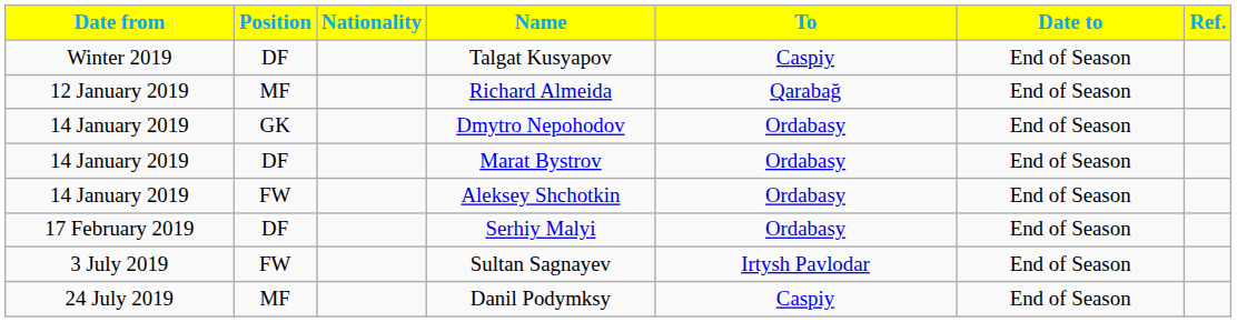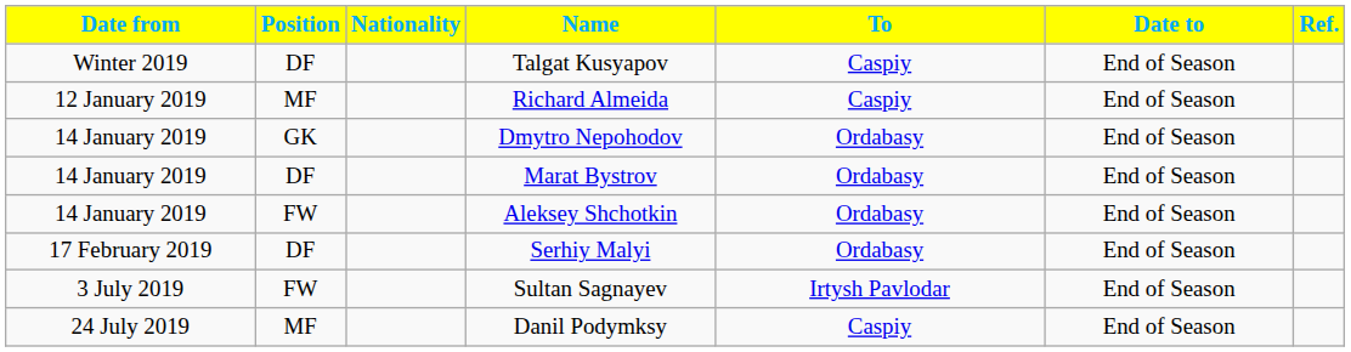 <table class="wikitable" style="text-align:center; font-size:90%; ">
 <tr>
 <th style="background:#ffff00; color:#00AAFF; width:150px;">Date from</th>
 <th style="background:#ffff00; color:#00AAFF; width:50px;">Position</th>
 <th style="background:#ffff00; color:#00AAFF; width:50px;">Nationality</th>
 <th style="background:#ffff00; color:#00AAFF; width:150px;">Name</th>
 <th style="background:#ffff00; color:#00AAFF; width:200px;">To</th>
 <th style="background:#ffff00; color:#00AAFF; width:150px;">Date to</th>
 <th style="background:#ffff00; color:#00AAFF; width:25px;">Ref.</th>
 </tr>
 <tr>
 <td>Winter 2019</td>
 <td>DF</td>
 <td></td>
 <td>Talgat Kusyapov</td>
 <td><a href='#'>Caspiy</a></td>
 <td>End of Season</td>
 <td></td>
 </tr>
 <tr>
 <td>12 January 2019</td>
 <td>MF</td>
 <td></td>
 <td><a href='#'>Richard Almeida</a></td>
-<td><a href='#'>Qarabağ</a></td>
+<td><a href='#'>Caspiy</a></td>
 <td>End of Season</td>
 <td></td>
 </tr>
 <tr>
 <td>14 January 2019</td>
 <td>GK</td>
 <td></td>
 <td><a href='#'>Dmytro Nepohodov</a></td>
 <td><a href='#'>Ordabasy</a></td>
 <td>End of Season</td>
 <td></td>
 </tr>
 <tr>
 <td>14 January 2019</td>
 <td>DF</td>
 <td></td>
 <td><a href='#'>Marat Bystrov</a></td>
 <td><a href='#'>Ordabasy</a></td>
 <td>End of Season</td>
 <td></td>
 </tr>
 <tr>
 <td>14 January 2019</td>
 <td>FW</td>
 <td></td>
 <td><a href='#'>Aleksey Shchotkin</a></td>
 <td><a href='#'>Ordabasy</a></td>
 <td>End of Season</td>
 <td></td>
 </tr>
 <tr>
 <td>17 February 2019</td>
 <td>DF</td>
 <td></td>
 <td><a href='#'>Serhiy Malyi</a></td>
 <td><a href='#'>Ordabasy</a></td>
 <td>End of Season</td>
 <td></td>
 </tr>
 <tr>
 <td>3 July 2019</td>
 <td>FW</td>
 <td></td>
 <td>Sultan Sagnayev</td>
 <td><a href='#'>Irtysh Pavlodar</a></td>
 <td>End of Season</td>
 <td></td>
 </tr>
 <tr>
 <td>24 July 2019</td>
 <td>MF</td>
 <td></td>
 <td>Danil Podymksy</td>
 <td><a href='#'>Caspiy</a></td>
 <td>End of Season</td>
 <td></td>
 </tr>
 </table>
